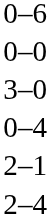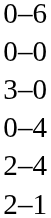 <table cellspacing=1 width=70%>
 <tr>
 <th width=25%></th>
 <th width=30%></th>
 <th width=15%></th>
 <th width=30%></th>
 </tr>
 <tr>
 <td></td>
 <td align=right></td>
 <td align=center>0–6</td>
 <td></td>
 </tr>
 <tr>
 <td></td>
 <td align=right></td>
 <td align=center>0–0</td>
 <td></td>
 </tr>
 <tr>
 <td></td>
 <td align=right></td>
 <td align=center>3–0</td>
 <td></td>
 </tr>
 <tr>
 <td></td>
 <td align=right></td>
 <td align=center>0–4</td>
 <td></td>
 </tr>
 <tr>
 <td></td>
 <td align=right></td>
-<td align=center>2–1</td>
+<td align=center>2–4</td>
 <td></td>
 </tr>
 <tr>
 <td></td>
 <td align=right></td>
-<td align=center>2–4</td>
+<td align=center>2–1</td>
 <td></td>
 </tr>
 </table>
